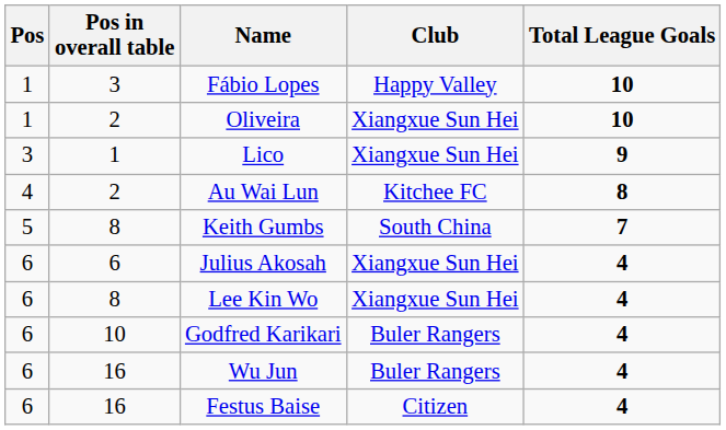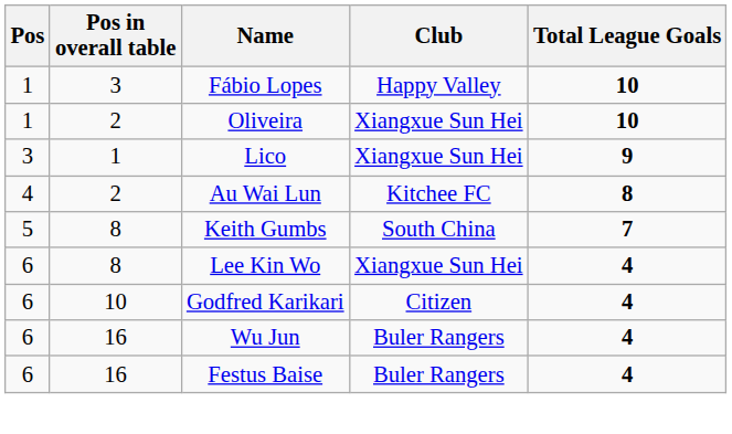 <table class="wikitable" style="text-align:center;">
 <tr>
 <th>Pos</th>
 <th>Pos in <br> overall table</th>
 <th>Name</th>
 <th>Club</th>
 <th>Total League Goals</th>
 </tr>
 <tr>
 <td>1</td>
 <td>3</td>
 <td><a href='#'>Fábio Lopes</a></td>
 <td><a href='#'>Happy Valley</a></td>
 <td><strong>10</strong></td>
 </tr>
 <tr>
 <td>1</td>
 <td>2</td>
 <td><a href='#'>Oliveira</a></td>
 <td><a href='#'>Xiangxue Sun Hei</a></td>
 <td><strong>10</strong></td>
 </tr>
 <tr>
 <td>3</td>
 <td>1</td>
 <td><a href='#'>Lico</a></td>
 <td><a href='#'>Xiangxue Sun Hei</a></td>
 <td><strong>9</strong></td>
 </tr>
 <tr>
 <td>4</td>
 <td>2</td>
 <td><a href='#'>Au Wai Lun</a></td>
 <td><a href='#'>Kitchee FC</a></td>
 <td><strong>8</strong></td>
 </tr>
 <tr>
 <td>5</td>
 <td>8</td>
 <td><a href='#'>Keith Gumbs</a></td>
 <td><a href='#'>South China</a></td>
 <td><strong>7</strong></td>
 </tr>
 <tr>
 <td>6</td>
-<td>6</td>
-<td><a href='#'>Julius Akosah</a></td>
-<td><a href='#'>Xiangxue Sun Hei</a></td>
-<td><strong>4</strong></td>
-</tr>
-<tr>
-<td>6</td>
 <td>8</td>
 <td><a href='#'>Lee Kin Wo</a></td>
 <td><a href='#'>Xiangxue Sun Hei</a></td>
 <td><strong>4</strong></td>
 </tr>
 <tr>
 <td>6</td>
 <td>10</td>
 <td><a href='#'>Godfred Karikari</a></td>
-<td><a href='#'>Buler Rangers</a></td>
+<td><a href='#'>Citizen</a></td>
 <td><strong>4</strong></td>
 </tr>
 <tr>
 <td>6</td>
 <td>16</td>
 <td><a href='#'>Wu Jun</a></td>
 <td><a href='#'>Buler Rangers</a></td>
 <td><strong>4</strong></td>
 </tr>
 <tr>
 <td>6</td>
 <td>16</td>
 <td><a href='#'>Festus Baise</a></td>
-<td><a href='#'>Citizen</a></td>
+<td><a href='#'>Buler Rangers</a></td>
 <td><strong>4</strong></td>
 </tr>
 </table>
